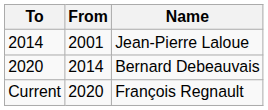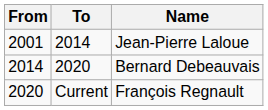 <table class="wikitable">
 <tr>
+<th>From</th>
 <th>To</th>
-<th>From</th>
 <th>Name</th>
 </tr>
 <tr>
+<td>2001</td>
 <td>2014</td>
-<td>2001</td>
 <td>Jean-Pierre Laloue</td>
 </tr>
 <tr>
+<td>2014</td>
 <td>2020</td>
-<td>2014</td>
 <td>Bernard Debeauvais</td>
 </tr>
 <tr>
+<td>2020</td>
 <td>Current</td>
-<td>2020</td>
 <td>François Regnault</td>
 </tr>
 </table>
